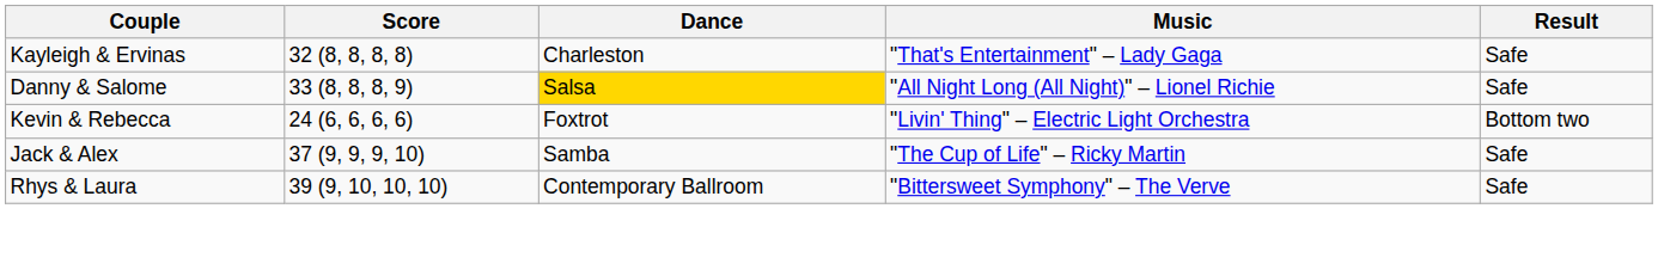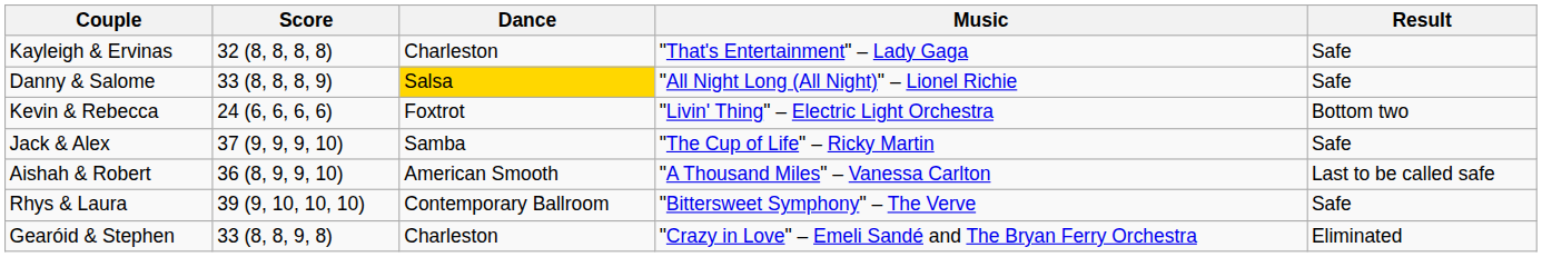 <table class="wikitable sortable" style="width:100%;">
 <tr>
 <th>Couple</th>
 <th>Score</th>
 <th>Dance</th>
 <th>Music</th>
 <th>Result</th>
 </tr>
 <tr>
 <td>Kayleigh & Ervinas</td>
 <td>32 (8, 8, 8, 8)</td>
 <td>Charleston</td>
 <td>"<a href='#'>That's Entertainment</a>" – <a href='#'>Lady Gaga</a></td>
 <td>Safe</td>
 </tr>
 <tr>
 <td>Danny & Salome</td>
 <td>33 (8, 8, 8, 9)</td>
 <td style="background: gold;">Salsa</td>
 <td>"<a href='#'>All Night Long (All Night)</a>" – <a href='#'>Lionel Richie</a></td>
 <td>Safe</td>
 </tr>
 <tr>
 <td>Kevin & Rebecca</td>
 <td>24 (6, 6, 6, 6)</td>
 <td>Foxtrot</td>
 <td>"<a href='#'>Livin' Thing</a>" – <a href='#'>Electric Light Orchestra</a></td>
 <td>Bottom two</td>
 </tr>
 <tr>
 <td>Jack & Alex</td>
 <td>37 (9, 9, 9, 10)</td>
 <td>Samba</td>
 <td>"<a href='#'>The Cup of Life</a>" – <a href='#'>Ricky Martin</a></td>
 <td>Safe</td>
 </tr>
 <tr>
+<td>Aishah & Robert</td>
+<td>36 (8, 9, 9, 10)</td>
+<td>American Smooth</td>
+<td>"<a href='#'>A Thousand Miles</a>" – <a href='#'>Vanessa Carlton</a></td>
+<td>Last to be called safe</td>
+</tr>
+<tr>
 <td>Rhys & Laura</td>
 <td>39 (9, 10, 10, 10)</td>
 <td>Contemporary Ballroom</td>
 <td>"<a href='#'>Bittersweet Symphony</a>" – <a href='#'>The Verve</a></td>
 <td>Safe</td>
 </tr>
+<tr>
+<td>Gearóid & Stephen</td>
+<td>33 (8, 8, 9, 8)</td>
+<td>Charleston</td>
+<td>"<a href='#'>Crazy in Love</a>" – <a href='#'>Emeli Sandé</a> and <a href='#'>The Bryan Ferry Orchestra</a></td>
+<td>Eliminated</td>
+</tr>
 </table>
